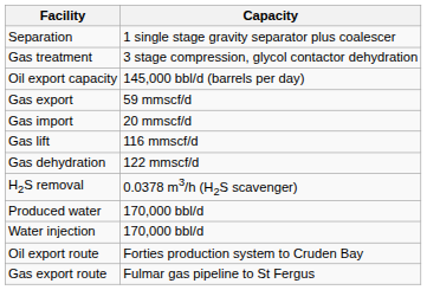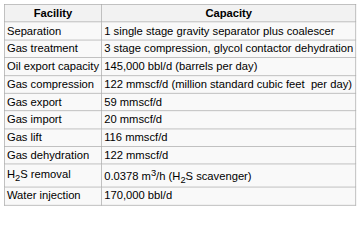 <table class="wikitable">
 <tr>
 <th>Facility</th>
 <th>Capacity</th>
 </tr>
 <tr>
 <td>Separation</td>
 <td>1 single stage  gravity separator plus coalescer</td>
 </tr>
 <tr>
 <td>Gas treatment</td>
 <td>3 stage  compression, glycol contactor dehydration</td>
 </tr>
 <tr>
 <td>Oil export  capacity</td>
 <td>145,000 bbl/d  (barrels per day)</td>
+</tr>
+<tr>
+<td>Gas compression</td>
+<td>122 mmscf/d (million  standard cubic feet  per day)</td>
 </tr>
 <tr>
 <td>Gas export</td>
 <td>59 mmscf/d</td>
 </tr>
 <tr>
 <td>Gas import</td>
 <td>20 mmscf/d</td>
 </tr>
 <tr>
 <td>Gas lift</td>
 <td>116 mmscf/d</td>
 </tr>
 <tr>
 <td>Gas dehydration</td>
 <td>122 mmscf/d</td>
 </tr>
 <tr>
 <td>H<sub>2</sub>S  removal</td>
 <td>0.0378 m<sup>3</sup>/h  (H<sub>2</sub>S scavenger)</td>
 </tr>
 <tr>
-<td>Produced water</td>
-<td>170,000 bbl/d</td>
-</tr>
-<tr>
 <td>Water injection</td>
 <td>170,000 bbl/d</td>
 </tr>
-<tr>
-<td>Oil export route</td>
-<td>Forties production  system to Cruden Bay</td>
-</tr>
-<tr>
-<td>Gas export route</td>
-<td>Fulmar gas  pipeline to St Fergus</td>
-</tr>
 </table>
